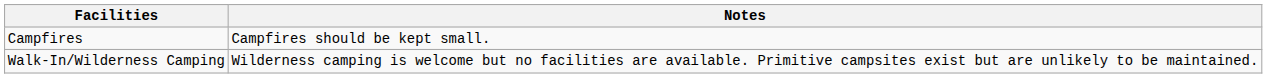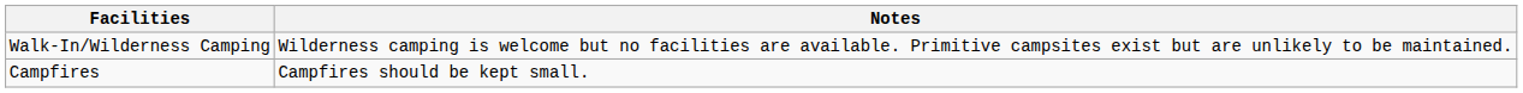 <table class="wikitable">
 <tr>
 <th>Facilities</th>
 <th>Notes</th>
 </tr>
 <tr>
+<td>Walk-In/Wilderness Camping</td>
+<td>Wilderness camping is welcome but no facilities are available. Primitive campsites exist but are unlikely to be maintained.</td>
+</tr>
+<tr>
 <td>Campfires</td>
 <td>Campfires should be kept small.</td>
 </tr>
-<tr>
-<td>Walk-In/Wilderness Camping</td>
-<td>Wilderness camping is welcome but no facilities are available. Primitive campsites exist but are unlikely to be maintained.</td>
-</tr>
 </table>
